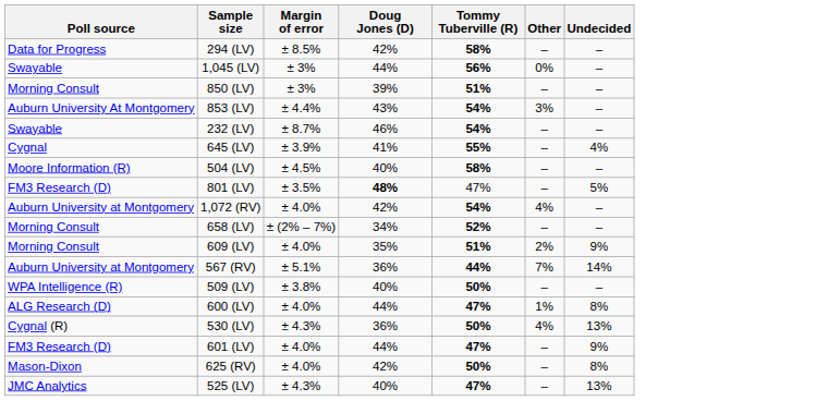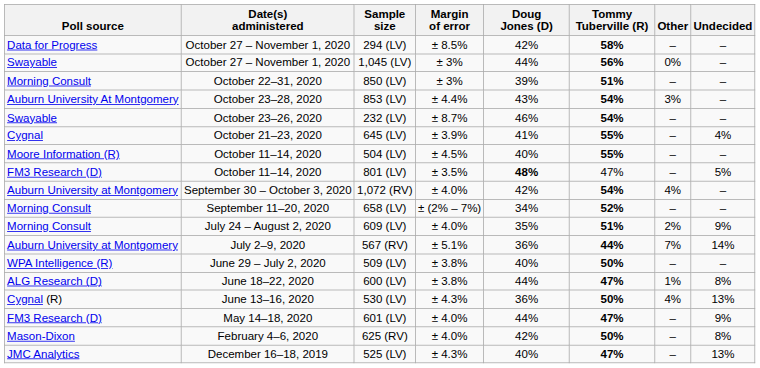 <table class="wikitable" style="font-size:90%;text-align:center;">
 <tr valign=bottom>
 <th>Poll source</th>
+<th>Date(s)<br>administered</th>
 <th>Sample<br>size</th>
 <th>Margin<br>of error</th>
 <th style="width:100px;">Doug<br>Jones (D)</th>
 <th style="width:100px;">Tommy<br>Tuberville (R)</th>
 <th>Other</th>
 <th>Undecided</th>
 </tr>
 <tr>
 <td style="text-align:left;"><a href='#'>Data for Progress</a></td>
+<td>October 27 – November 1, 2020</td>
 <td>294 (LV)</td>
 <td>± 8.5%</td>
 <td>42%</td>
 <td><strong>58%</strong></td>
 <td>–</td>
 <td>–</td>
 </tr>
 <tr>
 <td style="text-align:left;"><a href='#'>Swayable</a></td>
+<td>October 27 – November 1, 2020</td>
 <td>1,045 (LV)</td>
 <td>± 3%</td>
 <td>44%</td>
 <td><strong>56%</strong></td>
 <td>0%</td>
 <td>–</td>
 </tr>
 <tr>
 <td style="text-align:left;"><a href='#'>Morning Consult</a></td>
+<td>October 22–31, 2020</td>
 <td>850 (LV)</td>
 <td>± 3%</td>
 <td>39%</td>
 <td><strong>51%</strong></td>
 <td>–</td>
 <td>–</td>
 </tr>
 <tr>
 <td style="text-align:left;"><a href='#'>Auburn University At Montgomery</a></td>
+<td>October 23–28, 2020</td>
 <td>853 (LV)</td>
 <td>± 4.4%</td>
 <td>43%</td>
 <td><strong>54%</strong></td>
 <td>3%</td>
 <td>–</td>
 </tr>
 <tr>
 <td style="text-align:left;"><a href='#'>Swayable</a></td>
+<td>October 23–26, 2020</td>
 <td>232 (LV)</td>
 <td>± 8.7%</td>
 <td>46%</td>
 <td><strong>54%</strong></td>
 <td>–</td>
 <td>–</td>
 </tr>
 <tr>
 <td style="text-align:left;"><a href='#'>Cygnal</a></td>
+<td>October 21–23, 2020</td>
 <td>645 (LV)</td>
 <td>± 3.9%</td>
 <td>41%</td>
 <td><strong>55%</strong></td>
 <td>–</td>
 <td>4%</td>
 </tr>
 <tr>
 <td style="text-align:left;"><a href='#'>Moore Information (R)</a></td>
+<td>October 11–14, 2020</td>
 <td>504 (LV)</td>
 <td>± 4.5%</td>
 <td>40%</td>
-<td><strong>58%</strong></td>
+<td><strong>55%</strong></td>
 <td>–</td>
 <td>–</td>
 </tr>
 <tr>
 <td style="text-align:left;"><a href='#'>FM3 Research (D)</a></td>
+<td>October 11–14, 2020</td>
 <td>801 (LV)</td>
 <td>± 3.5%</td>
 <td><strong>48%</strong></td>
 <td>47%</td>
 <td>–</td>
 <td>5%</td>
 </tr>
 <tr>
 <td style="text-align:left;"><a href='#'>Auburn University at Montgomery</a></td>
+<td>September 30 – October 3, 2020</td>
 <td>1,072 (RV)</td>
 <td>± 4.0%</td>
 <td>42%</td>
 <td><strong>54%</strong></td>
 <td>4%</td>
 <td>–</td>
 </tr>
 <tr>
 <td style="text-align:left;"><a href='#'>Morning Consult</a></td>
+<td>September 11–20, 2020</td>
 <td>658 (LV)</td>
 <td>± (2% – 7%)</td>
 <td>34%</td>
 <td><strong>52%</strong></td>
 <td>–</td>
 <td>–</td>
 </tr>
 <tr>
 <td style="text-align:left;"><a href='#'>Morning Consult</a></td>
+<td>July 24 – August 2, 2020</td>
 <td>609 (LV)</td>
 <td>± 4.0%</td>
 <td>35%</td>
 <td><strong>51%</strong></td>
 <td>2%</td>
 <td>9%</td>
 </tr>
 <tr>
 <td style="text-align:left;"><a href='#'>Auburn University at Montgomery</a></td>
+<td>July 2–9, 2020</td>
 <td>567 (RV)</td>
 <td>± 5.1%</td>
 <td>36%</td>
 <td><strong>44%</strong></td>
 <td>7%</td>
 <td>14%</td>
 </tr>
 <tr>
 <td style="text-align:left;"><a href='#'>WPA Intelligence (R)</a></td>
+<td>June 29 – July 2, 2020</td>
 <td>509 (LV)</td>
 <td>± 3.8%</td>
 <td>40%</td>
 <td><strong>50%</strong></td>
 <td>–</td>
 <td>–</td>
 </tr>
 <tr>
 <td style="text-align:left;"><a href='#'>ALG Research (D)</a></td>
+<td>June 18–22, 2020</td>
 <td>600 (LV)</td>
-<td>± 4.0%</td>
+<td>± 3.8%</td>
 <td>44%</td>
 <td><strong>47%</strong></td>
 <td>1%</td>
 <td>8%</td>
 </tr>
 <tr>
 <td style="text-align:left;"><a href='#'>Cygnal</a> (R)</td>
+<td>June 13–16, 2020</td>
 <td>530 (LV)</td>
 <td>± 4.3%</td>
 <td>36%</td>
 <td><strong>50%</strong></td>
 <td>4%</td>
 <td>13%</td>
 </tr>
 <tr>
 <td style="text-align:left;"><a href='#'>FM3 Research (D)</a></td>
+<td>May 14–18, 2020</td>
 <td>601 (LV)</td>
 <td>± 4.0%</td>
 <td>44%</td>
 <td><strong>47%</strong></td>
 <td>–</td>
 <td>9%</td>
 </tr>
 <tr>
 <td style="text-align:left;"><a href='#'>Mason-Dixon</a></td>
+<td>February 4–6, 2020</td>
 <td>625 (RV)</td>
 <td>± 4.0%</td>
 <td>42%</td>
 <td><strong>50%</strong></td>
 <td>–</td>
 <td>8%</td>
 </tr>
 <tr>
 <td style="text-align:left;"><a href='#'>JMC Analytics</a></td>
+<td>December 16–18, 2019</td>
 <td>525 (LV)</td>
 <td>± 4.3%</td>
 <td>40%</td>
 <td><strong>47%</strong></td>
 <td>–</td>
 <td>13%</td>
 </tr>
 </table>
